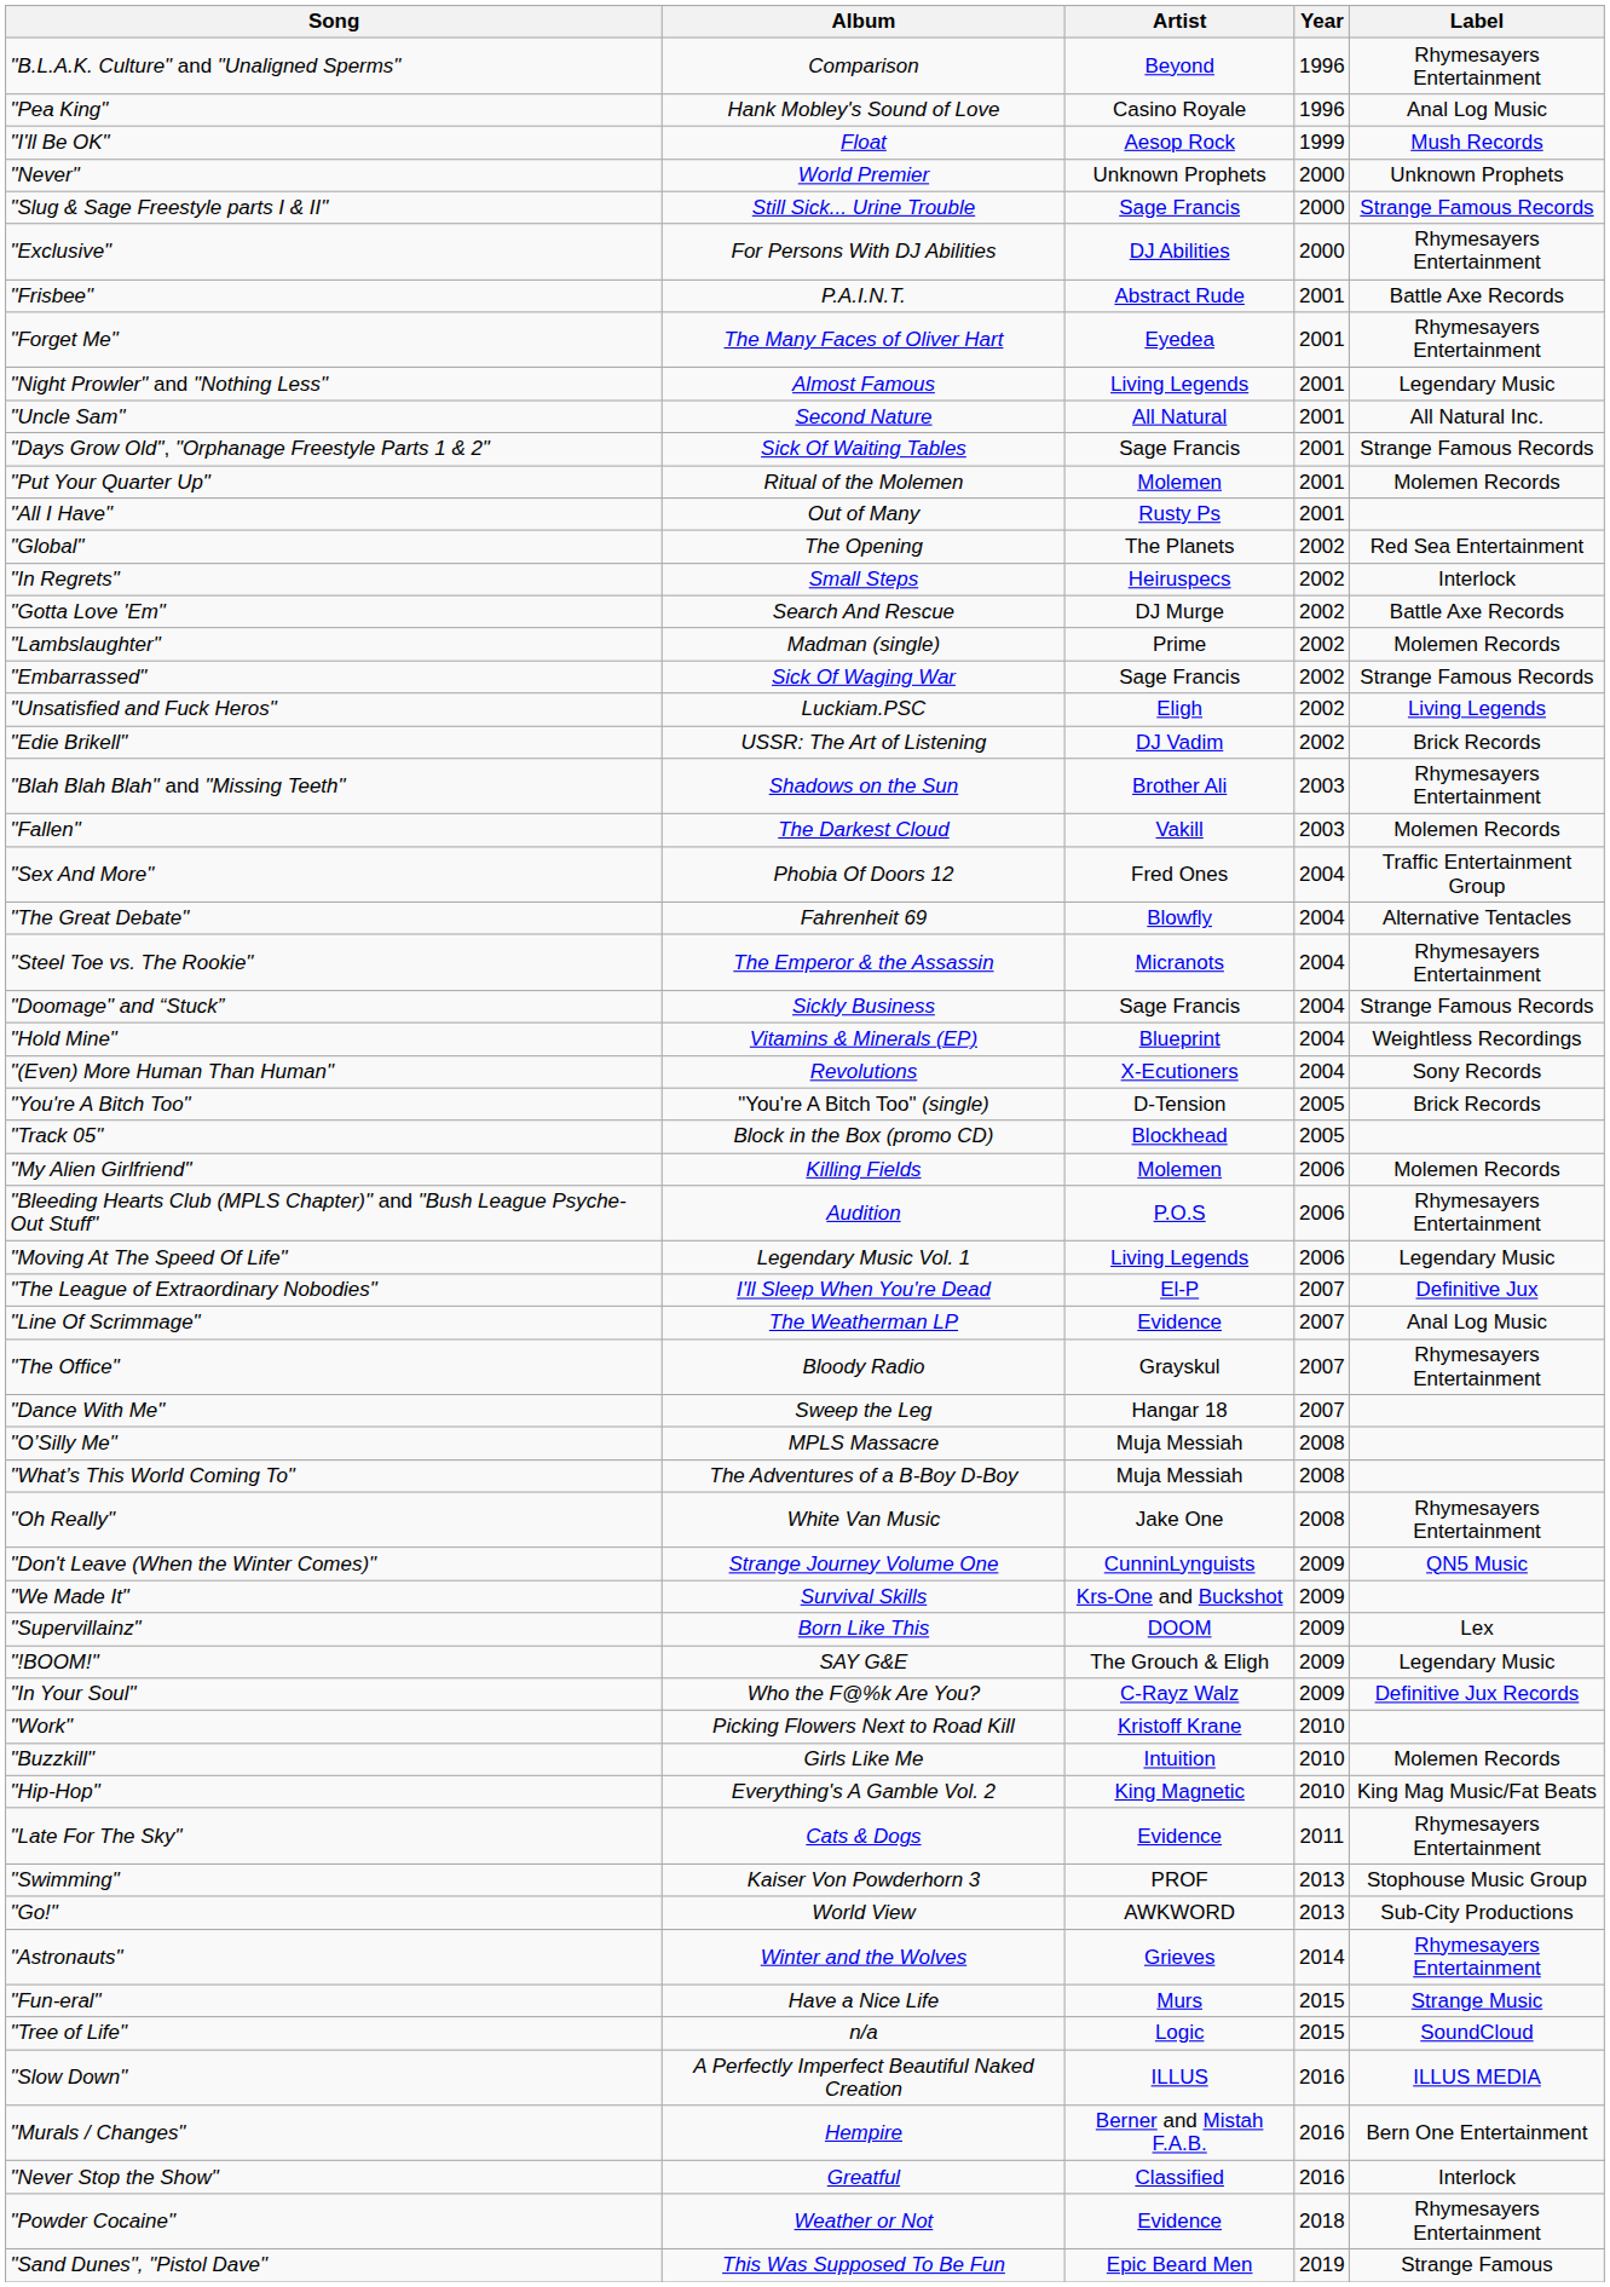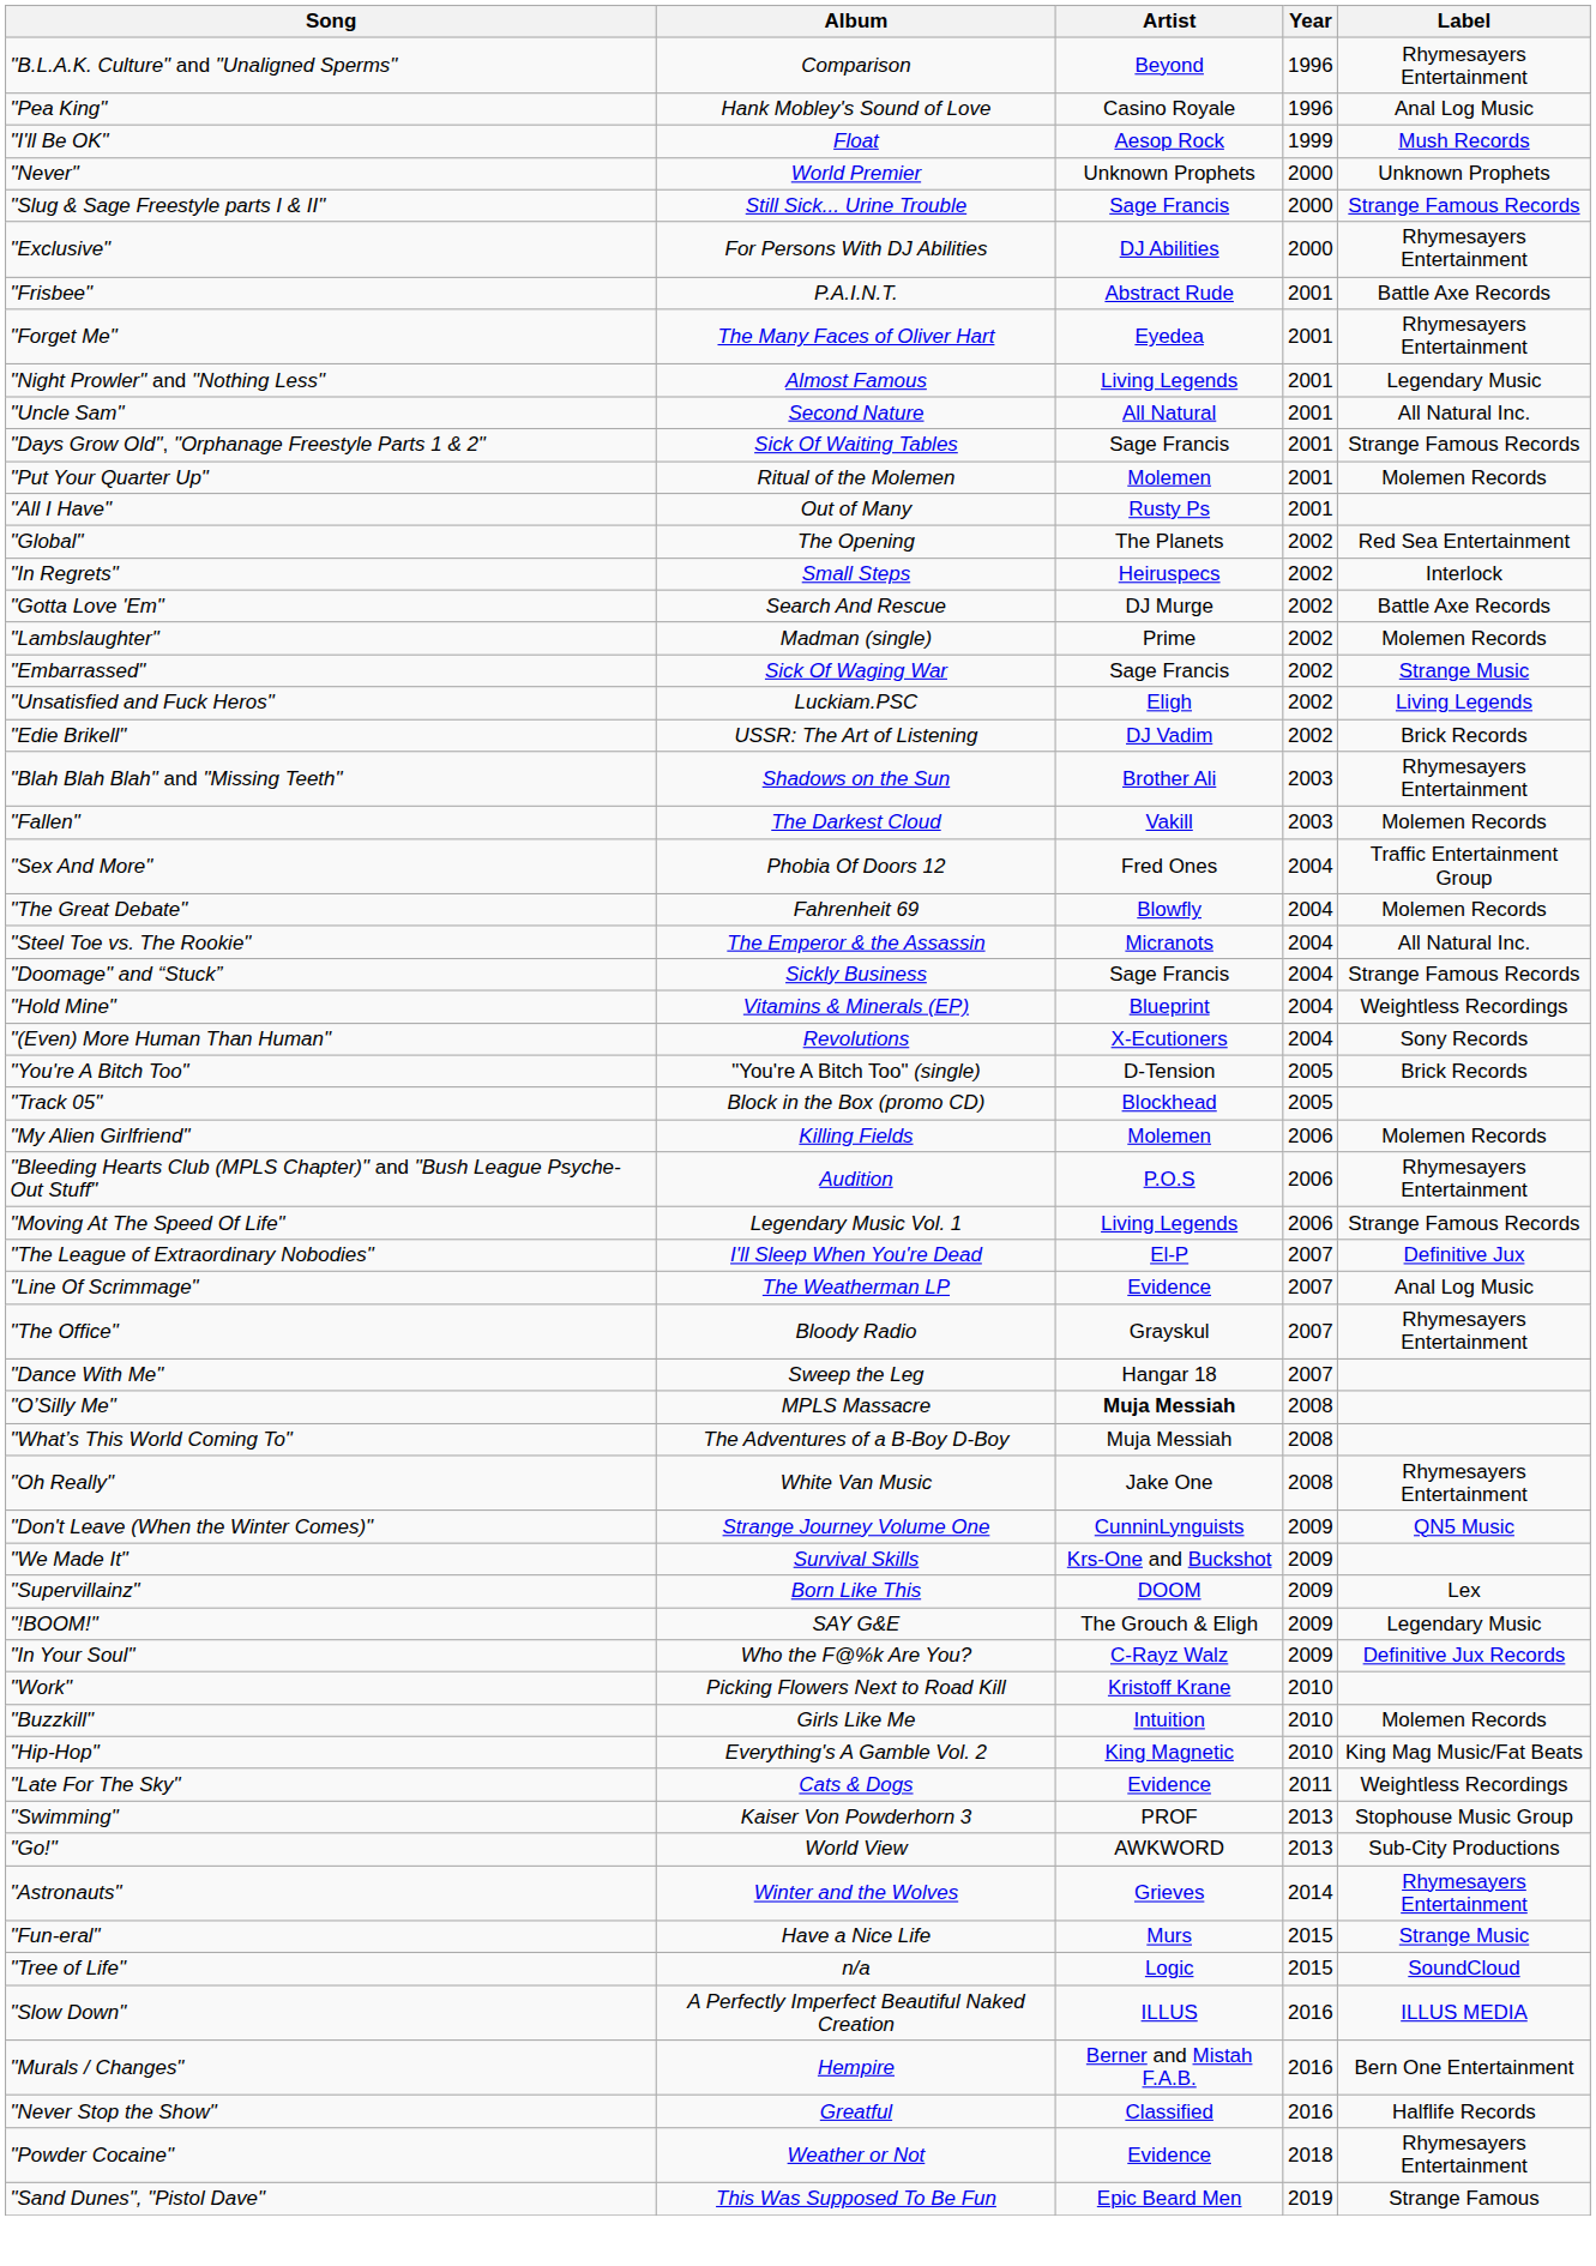 <table class="wikitable" style="text-align:center;">
 <tr>
 <th>Song</th>
 <th>Album</th>
 <th>Artist</th>
 <th>Year</th>
 <th>Label</th>
 </tr>
 <tr>
 <td align=left><em>"B.L.A.K. Culture"</em> and <em>"Unaligned Sperms"</em></td>
 <td><em>Comparison</em></td>
 <td><a href='#'>Beyond</a></td>
 <td>1996</td>
 <td>Rhymesayers Entertainment</td>
 </tr>
 <tr>
 <td align=left><em>"Pea King"</em></td>
 <td><em>Hank Mobley's Sound of Love</em></td>
 <td>Casino Royale</td>
 <td>1996</td>
 <td>Anal Log Music</td>
 </tr>
 <tr>
 <td align=left><em>"I'll Be OK"</em></td>
 <td><a href='#'><em>Float</em></a></td>
 <td><a href='#'>Aesop Rock</a></td>
 <td>1999</td>
 <td><a href='#'>Mush Records</a></td>
 </tr>
 <tr>
 <td align=left><em>"Never"</em></td>
 <td><a href='#'><em>World Premier</em></a></td>
 <td>Unknown Prophets</td>
 <td>2000</td>
 <td>Unknown Prophets</td>
 </tr>
 <tr>
 <td align=left><em>"Slug & Sage Freestyle parts I & II"</em></td>
 <td><em><a href='#'>Still Sick... Urine Trouble</a></em></td>
 <td><a href='#'>Sage Francis</a></td>
 <td>2000</td>
 <td><a href='#'>Strange Famous Records</a></td>
 </tr>
 <tr>
 <td align=left><em>"Exclusive"</em></td>
 <td><em>For Persons With DJ Abilities</em></td>
 <td><a href='#'>DJ Abilities</a></td>
 <td>2000</td>
 <td>Rhymesayers Entertainment</td>
 </tr>
 <tr>
 <td align=left><em>"Frisbee"</em></td>
 <td><em>P.A.I.N.T.</em></td>
 <td><a href='#'>Abstract Rude</a></td>
 <td>2001</td>
 <td>Battle Axe Records</td>
 </tr>
 <tr>
 <td align=left><em>"Forget Me"</em></td>
 <td><em><a href='#'>The Many Faces of Oliver Hart</a></em></td>
 <td><a href='#'>Eyedea</a></td>
 <td>2001</td>
 <td>Rhymesayers Entertainment</td>
 </tr>
 <tr>
 <td align=left><em>"Night Prowler"</em> and <em>"Nothing Less"</em></td>
 <td><a href='#'><em>Almost Famous</em></a></td>
 <td><a href='#'>Living Legends</a></td>
 <td>2001</td>
 <td>Legendary Music</td>
 </tr>
 <tr>
 <td align=left><em>"Uncle Sam"</em></td>
 <td><a href='#'><em>Second Nature</em></a></td>
 <td><a href='#'>All Natural</a></td>
 <td>2001</td>
 <td>All Natural Inc.</td>
 </tr>
 <tr>
 <td align=left><em>"Days Grow Old"</em>, <em>"Orphanage Freestyle Parts 1 & 2"</em></td>
 <td><em><a href='#'>Sick Of Waiting Tables</a></em></td>
 <td>Sage Francis</td>
 <td>2001</td>
 <td>Strange Famous Records</td>
 </tr>
 <tr>
 <td align=left><em>"Put Your Quarter Up"</em></td>
 <td><em>Ritual of the Molemen</em></td>
 <td><a href='#'>Molemen</a></td>
 <td>2001</td>
 <td>Molemen Records</td>
 </tr>
 <tr>
 <td align=left><em>"All I Have"</em></td>
 <td><em>Out of Many</em></td>
 <td><a href='#'>Rusty Ps</a></td>
 <td>2001</td>
 <td></td>
 </tr>
 <tr>
 <td align=left><em>"Global"</em></td>
 <td><em>The Opening</em></td>
 <td>The Planets</td>
 <td>2002</td>
 <td>Red Sea Entertainment</td>
 </tr>
 <tr>
 <td align=left><em>"In Regrets"</em></td>
 <td><a href='#'><em>Small Steps</em></a></td>
 <td><a href='#'>Heiruspecs</a></td>
 <td>2002</td>
 <td>Interlock</td>
 </tr>
 <tr>
 <td align=left><em>"Gotta Love 'Em"</em></td>
 <td><em>Search And Rescue</em></td>
 <td>DJ Murge</td>
 <td>2002</td>
 <td>Battle Axe Records</td>
 </tr>
 <tr>
 <td align=left><em>"Lambslaughter"</em></td>
 <td><em>Madman (single)</em></td>
 <td>Prime</td>
 <td>2002</td>
 <td>Molemen Records</td>
 </tr>
 <tr>
 <td align=left><em>"Embarrassed"</em></td>
 <td><em><a href='#'>Sick Of Waging War</a></em></td>
 <td>Sage Francis</td>
 <td>2002</td>
-<td>Strange Famous Records</td>
+<td><a href='#'>Strange Music</a></td>
 </tr>
 <tr>
 <td align=left><em>"Unsatisfied and Fuck Heros"</em></td>
 <td><em>Luckiam.PSC</em></td>
 <td><a href='#'>Eligh</a></td>
 <td>2002</td>
 <td><a href='#'>Living Legends</a></td>
 </tr>
 <tr>
 <td align=left><em>"Edie Brikell"</em></td>
 <td><em>USSR: The Art of Listening</em></td>
 <td><a href='#'>DJ Vadim</a></td>
 <td>2002</td>
 <td>Brick Records</td>
 </tr>
 <tr>
 <td align=left><em>"Blah Blah Blah"</em> and <em>"Missing Teeth"</em></td>
 <td><em><a href='#'>Shadows on the Sun</a></em></td>
 <td><a href='#'>Brother Ali</a></td>
 <td>2003</td>
 <td>Rhymesayers Entertainment</td>
 </tr>
 <tr>
 <td align=left><em>"Fallen"</em></td>
 <td><em><a href='#'>The Darkest Cloud</a></em></td>
 <td><a href='#'>Vakill</a></td>
 <td>2003</td>
 <td>Molemen Records</td>
 </tr>
 <tr>
 <td align=left><em>"Sex And More"</em></td>
 <td><em>Phobia Of Doors 12</em></td>
 <td>Fred Ones</td>
 <td>2004</td>
 <td>Traffic Entertainment Group</td>
 </tr>
 <tr>
 <td align=left><em>"The Great Debate"</em></td>
 <td><em>Fahrenheit 69</em></td>
 <td><a href='#'>Blowfly</a></td>
 <td>2004</td>
-<td>Alternative Tentacles</td>
+<td>Molemen Records</td>
 </tr>
 <tr>
 <td align=left><em>"Steel Toe vs. The Rookie"</em></td>
 <td><em><a href='#'>The Emperor & the Assassin</a></em></td>
 <td><a href='#'>Micranots</a></td>
 <td>2004</td>
-<td>Rhymesayers Entertainment</td>
+<td>All Natural Inc.</td>
 </tr>
 <tr>
 <td align=left><em>"Doomage" and “Stuck”</em></td>
 <td><em><a href='#'>Sickly Business</a></em></td>
 <td>Sage Francis</td>
 <td>2004</td>
 <td>Strange Famous Records</td>
 </tr>
 <tr>
 <td align=left><em>"Hold Mine"</em></td>
 <td><em><a href='#'>Vitamins & Minerals (EP)</a></em></td>
 <td><a href='#'>Blueprint</a></td>
 <td>2004</td>
 <td>Weightless Recordings</td>
 </tr>
 <tr>
 <td align=left><em>"(Even) More Human Than Human"</em></td>
 <td><a href='#'><em>Revolutions</em></a></td>
 <td><a href='#'>X-Ecutioners</a></td>
 <td>2004</td>
 <td>Sony Records</td>
 </tr>
 <tr>
 <td align=left><em>"You're A Bitch Too"</em></td>
 <td>"You're A Bitch Too" <em>(single)</em></td>
 <td>D-Tension</td>
 <td>2005</td>
 <td>Brick Records</td>
 </tr>
 <tr>
 <td align=left><em>"Track 05"</em></td>
 <td><em>Block in the Box</em> <em>(promo CD)</em></td>
 <td><a href='#'>Blockhead</a></td>
 <td>2005</td>
 <td></td>
 </tr>
 <tr>
 <td align=left><em>"My Alien Girlfriend"</em></td>
 <td><a href='#'><em>Killing Fields</em></a></td>
 <td><a href='#'>Molemen</a></td>
 <td>2006</td>
 <td>Molemen Records</td>
 </tr>
 <tr>
 <td align=left><em>"Bleeding Hearts Club (MPLS Chapter)"</em> and <em>"Bush League Psyche-Out Stuff"</em></td>
 <td><a href='#'><em>Audition</em></a></td>
 <td><a href='#'>P.O.S</a></td>
 <td>2006</td>
 <td>Rhymesayers Entertainment</td>
 </tr>
 <tr>
 <td align=left><em>"Moving At The Speed Of Life"</em></td>
 <td><em>Legendary Music Vol. 1</em></td>
 <td><a href='#'>Living Legends</a></td>
 <td>2006</td>
-<td>Legendary Music</td>
+<td>Strange Famous Records</td>
 </tr>
 <tr>
 <td align=left><em>"The League of Extraordinary Nobodies"</em></td>
 <td><em><a href='#'>I'll Sleep When You're Dead</a></em></td>
 <td><a href='#'>El-P</a></td>
 <td>2007</td>
 <td><a href='#'>Definitive Jux</a></td>
 </tr>
 <tr>
 <td align=left><em>"Line Of Scrimmage"</em></td>
 <td><em><a href='#'>The Weatherman LP</a></em></td>
 <td><a href='#'>Evidence</a></td>
 <td>2007</td>
 <td>Anal Log Music</td>
 </tr>
 <tr>
 <td align=left><em>"The Office"</em></td>
 <td><em>Bloody Radio</em></td>
 <td>Grayskul</td>
 <td>2007</td>
 <td>Rhymesayers Entertainment</td>
 </tr>
 <tr>
 <td align=left><em>"Dance With Me"</em></td>
 <td><em>Sweep the Leg</em></td>
 <td>Hangar 18</td>
 <td>2007</td>
 <td></td>
 </tr>
 <tr>
 <td align=left><em>"O’Silly Me"</em></td>
 <td><em>MPLS Massacre</em></td>
-<td>Muja Messiah</td>
+<td><strong>Muja Messiah</strong></td>
 <td>2008</td>
 <td></td>
 </tr>
 <tr>
 <td align=left><em>"What’s This World Coming To"</em></td>
 <td><em>The Adventures of a B-Boy D-Boy</em></td>
 <td>Muja Messiah</td>
 <td>2008</td>
 <td></td>
 </tr>
 <tr>
 <td align=left><em>"Oh Really"</em></td>
 <td><em>White Van Music</em></td>
 <td>Jake One</td>
 <td>2008</td>
 <td>Rhymesayers Entertainment</td>
 </tr>
 <tr>
 <td align=left><em>"Don't Leave (When the Winter Comes)"</em></td>
 <td><em><a href='#'>Strange Journey Volume One</a></em></td>
 <td><a href='#'>CunninLynguists</a></td>
 <td>2009</td>
 <td><a href='#'>QN5 Music</a></td>
 </tr>
 <tr>
 <td align=left><em>"We Made It"</em></td>
 <td><em><a href='#'>Survival Skills</a></em></td>
 <td><a href='#'>Krs-One</a> and <a href='#'>Buckshot</a></td>
 <td>2009</td>
 <td></td>
 </tr>
 <tr>
 <td align=left><em>"Supervillainz"</em></td>
 <td><em><a href='#'>Born Like This</a></em></td>
 <td><a href='#'>DOOM</a></td>
 <td>2009</td>
 <td>Lex</td>
 </tr>
 <tr>
 <td align=left><em>"!BOOM!"</em></td>
 <td><em>SAY G&E</em></td>
 <td>The Grouch & Eligh</td>
 <td>2009</td>
 <td>Legendary Music</td>
 </tr>
 <tr>
 <td align=left><em>"In Your Soul"</em></td>
 <td><em>Who the F@%k Are You?</em></td>
 <td><a href='#'>C-Rayz Walz</a></td>
 <td>2009</td>
 <td><a href='#'>Definitive Jux Records</a></td>
 </tr>
 <tr>
 <td align=left><em>"Work"</em></td>
 <td><em>Picking Flowers Next to Road Kill</em></td>
 <td><a href='#'>Kristoff Krane</a></td>
 <td>2010</td>
 <td></td>
 </tr>
 <tr>
 <td align=left><em>"Buzzkill"</em></td>
 <td><em>Girls Like Me</em></td>
 <td><a href='#'>Intuition</a></td>
 <td>2010</td>
 <td>Molemen Records</td>
 </tr>
 <tr>
 <td align=left><em>"Hip-Hop"</em></td>
 <td><em>Everything's A Gamble Vol. 2</em></td>
 <td><a href='#'>King Magnetic</a></td>
 <td>2010</td>
 <td>King Mag Music/Fat Beats</td>
 </tr>
 <tr>
 <td align=left><em>"Late For The Sky"</em></td>
 <td><a href='#'><em>Cats & Dogs</em></a></td>
 <td><a href='#'>Evidence</a></td>
 <td>2011</td>
-<td>Rhymesayers Entertainment</td>
+<td>Weightless Recordings</td>
 </tr>
 <tr>
 <td align=left><em>"Swimming"</em></td>
 <td><em>Kaiser Von Powderhorn 3</em></td>
 <td>PROF</td>
 <td>2013</td>
 <td>Stophouse Music Group</td>
 </tr>
 <tr>
 <td align=left><em>"Go!"</em></td>
 <td><em>World View</em></td>
 <td>AWKWORD</td>
 <td>2013</td>
 <td>Sub-City Productions</td>
 </tr>
 <tr>
 <td align=left><em>"Astronauts"</em></td>
 <td><em><a href='#'>Winter and the Wolves</a></em></td>
 <td><a href='#'>Grieves</a></td>
 <td>2014</td>
 <td><a href='#'>Rhymesayers Entertainment</a></td>
 </tr>
 <tr>
 <td align=left><em>"Fun-eral"</em></td>
 <td><em>Have a Nice Life</em></td>
 <td><a href='#'>Murs</a></td>
 <td>2015</td>
 <td><a href='#'>Strange Music</a></td>
 </tr>
 <tr>
 <td align=left><em>"Tree of Life"</em></td>
 <td><em>n/a</em></td>
 <td><a href='#'>Logic</a></td>
 <td>2015</td>
 <td><a href='#'>SoundCloud</a></td>
 </tr>
 <tr>
 <td align=left><em>"Slow Down"</em></td>
 <td><em>A Perfectly Imperfect Beautiful Naked Creation</em></td>
 <td><a href='#'>ILLUS</a></td>
 <td>2016</td>
 <td><a href='#'>ILLUS MEDIA</a></td>
 </tr>
 <tr>
 <td align=left><em>"Murals / Changes"</em></td>
 <td><em><a href='#'>Hempire</a></em></td>
 <td><a href='#'>Berner</a> and <a href='#'>Mistah F.A.B.</a></td>
 <td>2016</td>
 <td>Bern One Entertainment</td>
 </tr>
 <tr>
 <td align=left><em>"Never Stop the Show"</em></td>
 <td><em><a href='#'>Greatful</a></em></td>
 <td><a href='#'>Classified</a></td>
 <td>2016</td>
-<td>Interlock</td>
+<td>Halflife Records</td>
 </tr>
 <tr>
 <td align=left><em>"Powder Cocaine"</em></td>
 <td><em><a href='#'>Weather or Not</a></em></td>
 <td><a href='#'>Evidence</a></td>
 <td>2018</td>
 <td>Rhymesayers Entertainment</td>
 </tr>
 <tr>
 <td align=left><em>"Sand Dunes", "Pistol Dave"</em></td>
 <td><em><a href='#'>This Was Supposed To Be Fun</a></em></td>
 <td><a href='#'>Epic Beard Men</a></td>
 <td>2019</td>
 <td>Strange Famous</td>
 </tr>
 </table>
